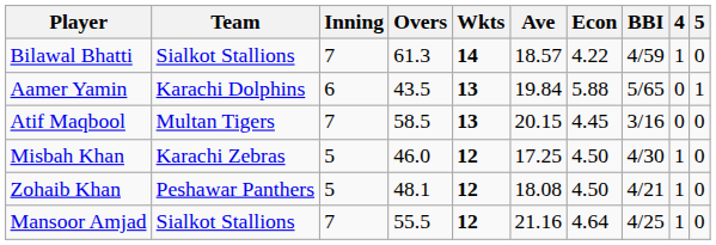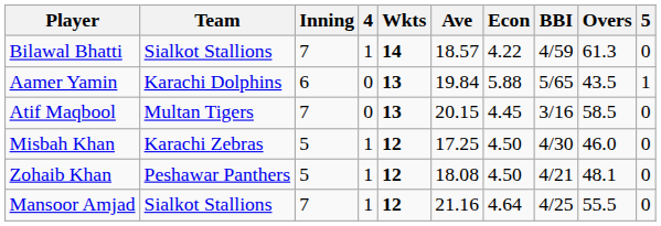 <table class="wikitable">
 <tr>
 <th>Player</th>
 <th>Team</th>
 <th>Inning</th>
-<th>Overs</th>
+<th>4</th>
 <th>Wkts</th>
 <th>Ave</th>
 <th>Econ</th>
 <th>BBI</th>
-<th>4</th>
+<th>Overs</th>
 <th>5</th>
 </tr>
 <tr>
 <td><a href='#'>Bilawal Bhatti</a></td>
 <td><a href='#'>Sialkot Stallions</a></td>
 <td>7</td>
-<td>61.3</td>
+<td>1</td>
 <td><strong>14</strong></td>
 <td>18.57</td>
 <td>4.22</td>
 <td>4/59</td>
-<td>1</td>
+<td>61.3</td>
 <td>0</td>
 </tr>
 <tr>
 <td><a href='#'>Aamer Yamin</a></td>
 <td><a href='#'>Karachi Dolphins</a></td>
 <td>6</td>
-<td>43.5</td>
+<td>0</td>
 <td><strong>13</strong></td>
 <td>19.84</td>
 <td>5.88</td>
 <td>5/65</td>
-<td>0</td>
+<td>43.5</td>
 <td>1</td>
 </tr>
 <tr>
 <td><a href='#'>Atif Maqbool</a></td>
 <td><a href='#'>Multan Tigers</a></td>
 <td>7</td>
-<td>58.5</td>
+<td>0</td>
 <td><strong>13</strong></td>
 <td>20.15</td>
 <td>4.45</td>
 <td>3/16</td>
-<td>0</td>
+<td>58.5</td>
 <td>0</td>
 </tr>
 <tr>
 <td><a href='#'>Misbah Khan</a></td>
 <td><a href='#'>Karachi Zebras</a></td>
 <td>5</td>
-<td>46.0</td>
+<td>1</td>
 <td><strong>12</strong></td>
 <td>17.25</td>
 <td>4.50</td>
 <td>4/30</td>
-<td>1</td>
+<td>46.0</td>
 <td>0</td>
 </tr>
 <tr>
 <td><a href='#'>Zohaib Khan</a></td>
 <td><a href='#'>Peshawar Panthers</a></td>
 <td>5</td>
-<td>48.1</td>
+<td>1</td>
 <td><strong>12</strong></td>
 <td>18.08</td>
 <td>4.50</td>
 <td>4/21</td>
-<td>1</td>
+<td>48.1</td>
 <td>0</td>
 </tr>
 <tr>
 <td><a href='#'>Mansoor Amjad</a></td>
 <td><a href='#'>Sialkot Stallions</a></td>
 <td>7</td>
-<td>55.5</td>
+<td>1</td>
 <td><strong>12</strong></td>
 <td>21.16</td>
 <td>4.64</td>
 <td>4/25</td>
-<td>1</td>
+<td>55.5</td>
 <td>0</td>
 </tr>
 </table>
